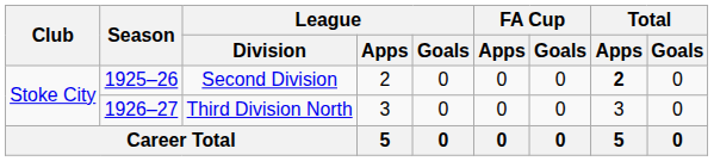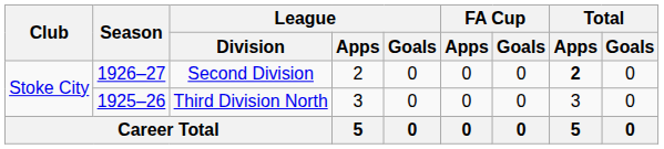 <table class="wikitable" style="text-align: center;">
 <tr>
 <th rowspan="2">Club</th>
 <th rowspan="2">Season</th>
 <th colspan="3">League</th>
 <th colspan="2">FA Cup</th>
 <th colspan="2">Total</th>
 </tr>
 <tr>
 <th>Division</th>
 <th>Apps</th>
 <th>Goals</th>
 <th>Apps</th>
 <th>Goals</th>
 <th>Apps</th>
 <th>Goals</th>
 </tr>
 <tr>
 <td rowspan="2"><a href='#'>Stoke City</a></td>
-<td><a href='#'>1925–26</a></td>
+<td><a href='#'>1926–27</a></td>
 <td><a href='#'>Second Division</a></td>
 <td>2</td>
 <td>0</td>
 <td>0</td>
 <td>0</td>
 <td><strong>2</strong></td>
 <td>0</td>
 </tr>
 <tr>
-<td><a href='#'>1926–27</a></td>
+<td><a href='#'>1925–26</a></td>
 <td><a href='#'>Third Division North</a></td>
 <td>3</td>
 <td>0</td>
 <td>0</td>
 <td>0</td>
 <td>3</td>
 <td>0</td>
 </tr>
 <tr>
 <th colspan="3">Career Total</th>
 <th>5</th>
 <th>0</th>
 <th>0</th>
 <th>0</th>
 <th>5</th>
 <th>0</th>
 </tr>
 </table>
